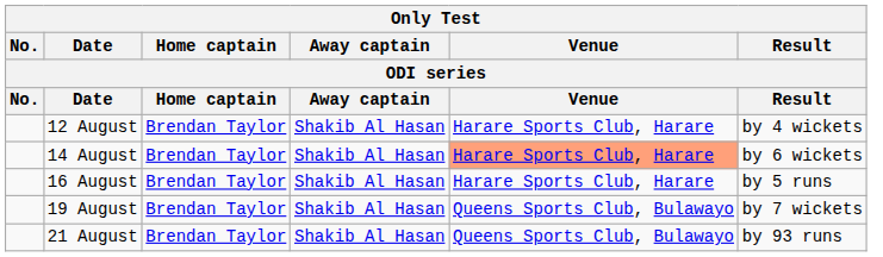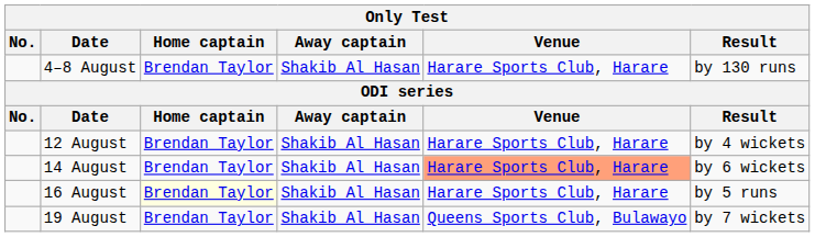 <table class="wikitable">
 <tr>
 <th colspan="6">Only Test</th>
 </tr>
 <tr>
 <th>No.</th>
 <th>Date</th>
 <th>Home captain</th>
 <th>Away captain</th>
 <th>Venue</th>
 <th>Result</th>
+</tr>
+<tr>
+<td></td>
+<td>4–8 August</td>
+<td><a href='#'>Brendan Taylor</a></td>
+<td><a href='#'>Shakib Al Hasan</a></td>
+<td><a href='#'>Harare Sports Club</a>, <a href='#'>Harare</a></td>
+<td> by 130 runs</td>
 </tr>
 <tr>
 <th colspan="6">ODI series</th>
 </tr>
 <tr>
 <th>No.</th>
 <th>Date</th>
 <th>Home captain</th>
 <th>Away captain</th>
 <th>Venue</th>
 <th>Result</th>
 </tr>
 <tr>
 <td></td>
 <td>12 August</td>
 <td><a href='#'>Brendan Taylor</a></td>
 <td><a href='#'>Shakib Al Hasan</a></td>
 <td><a href='#'>Harare Sports Club</a>, <a href='#'>Harare</a></td>
 <td> by 4 wickets</td>
 </tr>
 <tr>
 <td></td>
 <td>14 August</td>
 <td><a href='#'>Brendan Taylor</a></td>
 <td><a href='#'>Shakib Al Hasan</a></td>
 <td style="background: lightsalmon;"><a href='#'>Harare Sports Club</a>, <a href='#'>Harare</a></td>
 <td> by 6 wickets</td>
 </tr>
 <tr>
 <td></td>
 <td>16 August</td>
-<td><a href='#'>Brendan Taylor</a></td>
+<td style="background: lightyellow;"><a href='#'>Brendan Taylor</a></td>
 <td><a href='#'>Shakib Al Hasan</a></td>
 <td><a href='#'>Harare Sports Club</a>, <a href='#'>Harare</a></td>
 <td> by 5 runs</td>
 </tr>
 <tr>
 <td></td>
 <td>19 August</td>
 <td><a href='#'>Brendan Taylor</a></td>
 <td><a href='#'>Shakib Al Hasan</a></td>
 <td><a href='#'>Queens Sports Club</a>, <a href='#'>Bulawayo</a></td>
 <td> by 7 wickets</td>
 </tr>
-<tr>
-<td></td>
-<td>21 August</td>
-<td><a href='#'>Brendan Taylor</a></td>
-<td><a href='#'>Shakib Al Hasan</a></td>
-<td><a href='#'>Queens Sports Club</a>, <a href='#'>Bulawayo</a></td>
-<td> by 93 runs</td>
-</tr>
 </table>
